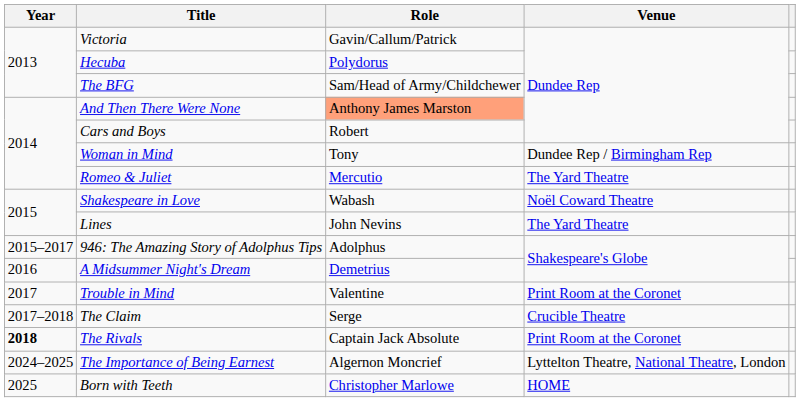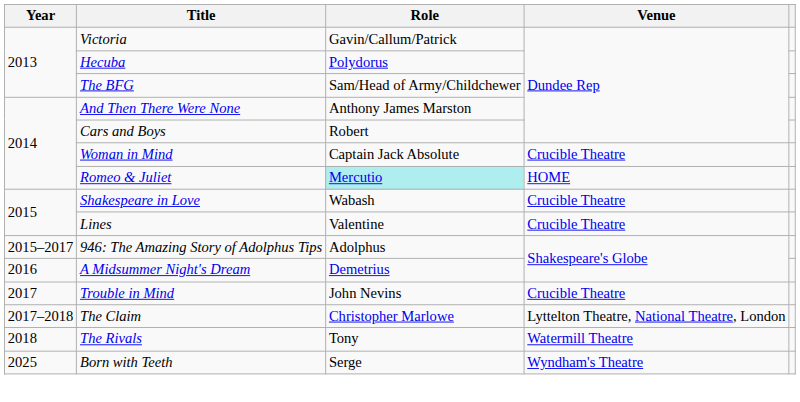 <table class="wikitable plain sortable">
 <tr>
 <th scope="col">Year</th>
 <th scope="col">Title</th>
 <th scope="col">Role</th>
 <th>Venue</th>
 <th scope="col" class="unsortable"></th>
 </tr>
 <tr>
 <td rowspan="3">2013</td>
 <td><em>Victoria</em></td>
 <td>Gavin/Callum/Patrick</td>
 <td rowspan="5"><a href='#'>Dundee Rep</a></td>
 <td style = "text-align: center;"></td>
 </tr>
 <tr>
 <td><em><a href='#'>Hecuba</a></em></td>
 <td><a href='#'>Polydorus</a></td>
 <td style = "text-align: center;"></td>
 </tr>
 <tr>
 <td><em><a href='#'>The BFG</a></em></td>
 <td>Sam/Head of Army/Childchewer</td>
 <td style = "text-align: center;"></td>
 </tr>
 <tr>
 <td rowspan="4">2014</td>
 <td><em><a href='#'>And Then There Were None</a></em></td>
-<td style="background: lightsalmon;">Anthony James Marston</td>
+<td>Anthony James Marston</td>
 <td style = "text-align: center;"></td>
 </tr>
 <tr>
 <td><em>Cars and Boys</em></td>
 <td>Robert</td>
 <td style = "text-align: center;"></td>
 </tr>
 <tr>
 <td><em><a href='#'>Woman in Mind</a></em></td>
-<td>Tony</td>
-<td>Dundee Rep / <a href='#'>Birmingham Rep</a></td>
+<td>Captain Jack Absolute</td>
+<td><a href='#'>Crucible Theatre</a></td>
 <td style = "text-align: center;"></td>
 </tr>
 <tr>
 <td><em><a href='#'>Romeo & Juliet</a></em></td>
-<td><a href='#'>Mercutio</a></td>
-<td><a href='#'>The Yard Theatre</a></td>
+<td style="background: paleturquoise;"><a href='#'>Mercutio</a></td>
+<td><a href='#'>HOME</a></td>
 <td style = "text-align: center;"></td>
 </tr>
 <tr>
 <td rowspan="2">2015</td>
 <td><em><a href='#'>Shakespeare in Love</a></em></td>
 <td>Wabash</td>
-<td><a href='#'>Noël Coward Theatre</a></td>
+<td><a href='#'>Crucible Theatre</a></td>
 <td style = "text-align: center;"></td>
 </tr>
 <tr>
 <td><em>Lines</em></td>
-<td>John Nevins</td>
-<td><a href='#'>The Yard Theatre</a></td>
+<td>Valentine</td>
+<td><a href='#'>Crucible Theatre</a></td>
 <td style = "text-align: center;"></td>
 </tr>
 <tr>
 <td>2015–2017</td>
 <td><em>946: The Amazing Story of Adolphus Tips</em></td>
 <td>Adolphus</td>
 <td rowspan="2"><a href='#'>Shakespeare's Globe</a></td>
 <td style = "text-align: center;"></td>
 </tr>
 <tr>
 <td>2016</td>
 <td><em><a href='#'>A Midsummer Night's Dream</a></em></td>
 <td><a href='#'>Demetrius</a></td>
 <td style = "text-align: center;"></td>
 </tr>
 <tr>
 <td>2017</td>
 <td><em><a href='#'>Trouble in Mind</a></em></td>
-<td>Valentine</td>
-<td><a href='#'>Print Room at the Coronet</a></td>
+<td>John Nevins</td>
+<td><a href='#'>Crucible Theatre</a></td>
 <td style = "text-align: center;"></td>
 </tr>
 <tr>
 <td>2017–2018</td>
 <td><em>The Claim</em></td>
-<td>Serge</td>
-<td><a href='#'>Crucible Theatre</a></td>
+<td><a href='#'>Christopher Marlowe</a></td>
+<td>Lyttelton Theatre, <a href='#'>National Theatre</a>, London</td>
 <td style = "text-align: center;"></td>
 </tr>
 <tr>
-<td><strong>2018</strong></td>
+<td>2018</td>
 <td><em><a href='#'>The Rivals</a></em></td>
-<td>Captain Jack Absolute</td>
-<td><a href='#'>Print Room at the Coronet</a></td>
-<td style = "text-align: center;"></td>
-</tr>
-<tr>
-<td>2024–2025</td>
-<td><em><a href='#'>The Importance of Being Earnest</a></em></td>
-<td>Algernon Moncrief</td>
-<td>Lyttelton Theatre, <a href='#'>National Theatre</a>, London</td>
+<td>Tony</td>
+<td><a href='#'>Watermill Theatre</a></td>
 <td style = "text-align: center;"></td>
 </tr>
 <tr>
 <td>2025</td>
 <td><em>Born with Teeth</em></td>
-<td><a href='#'>Christopher Marlowe</a></td>
-<td><a href='#'>HOME</a></td>
+<td>Serge</td>
+<td><a href='#'>Wyndham's Theatre</a></td>
 <td></td>
 </tr>
 </table>
